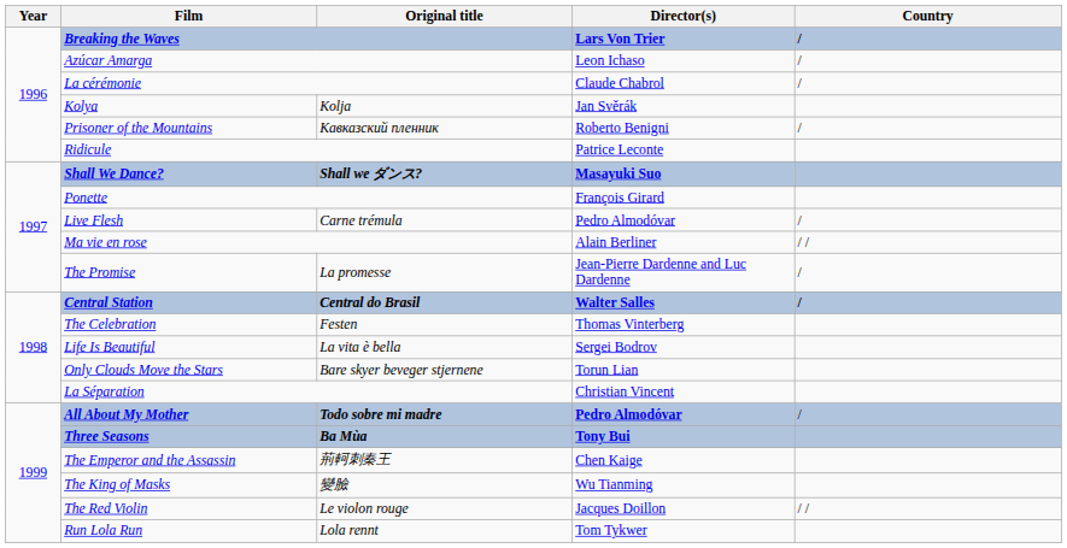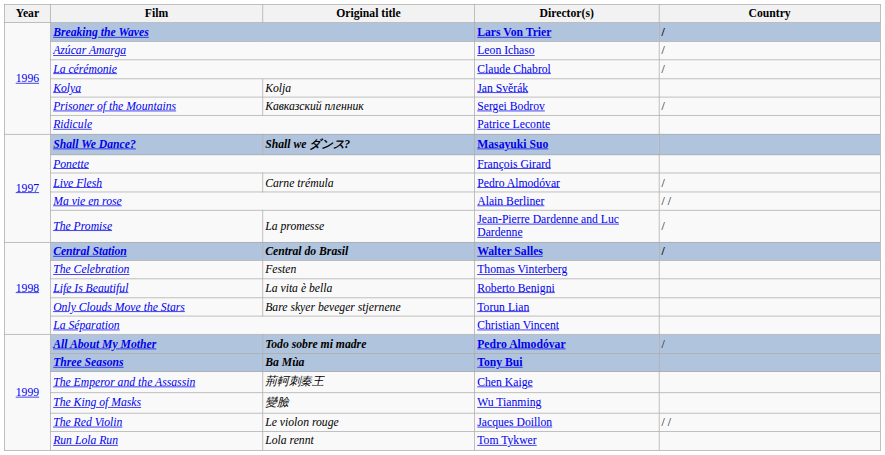 <table class="wikitable" style="width:95%;" cellpadding="5">
 <tr>
 <th style="width:5%;">Year</th>
 <th style="width:23%;">Film</th>
 <th style="width:23%;">Original title</th>
 <th style="width:20%;">Director(s)</th>
 <th style="width:24%;">Country</th>
 </tr>
 <tr>
 <td rowspan="6" style="text-align:center;"><a href='#'>1996</a></td>
 <td colspan=2 style="background:#B0C4DE;"><strong><em><a href='#'>Breaking the Waves</a></em></strong></td>
 <td style="background:#B0C4DE;"><strong><a href='#'>Lars Von Trier</a></strong></td>
 <td style="background:#B0C4DE;"><strong> / </strong></td>
 </tr>
 <tr>
 <td colspan=2><em><a href='#'>Azúcar Amarga</a></em></td>
 <td><a href='#'>Leon Ichaso</a></td>
 <td> / </td>
 </tr>
 <tr>
 <td colspan=2><em><a href='#'>La cérémonie</a></em></td>
 <td><a href='#'>Claude Chabrol</a></td>
 <td> / </td>
 </tr>
 <tr>
 <td><em><a href='#'>Kolya</a></em></td>
 <td><em>Kolja</em></td>
 <td><a href='#'>Jan Svěrák</a></td>
 <td></td>
 </tr>
 <tr>
 <td><em><a href='#'>Prisoner of the Mountains</a></em></td>
 <td><em>Кавказский пленник</em></td>
-<td><a href='#'>Roberto Benigni</a></td>
+<td><a href='#'>Sergei Bodrov</a></td>
 <td> / </td>
 </tr>
 <tr>
 <td colspan=2><em><a href='#'>Ridicule</a></em></td>
 <td><a href='#'>Patrice Leconte</a></td>
 <td></td>
 </tr>
 <tr>
 <td rowspan="5" style="text-align:center;"><a href='#'>1997</a></td>
 <td style="background:#B0C4DE;"><strong><em><a href='#'>Shall We Dance?</a></em></strong></td>
 <td style="background:#B0C4DE;"><strong><em>Shall we ダンス?</em></strong></td>
 <td style="background:#B0C4DE;"><strong><a href='#'>Masayuki Suo</a></strong></td>
 <td style="background:#B0C4DE;"><strong></strong></td>
 </tr>
 <tr>
 <td colspan=2><em><a href='#'>Ponette</a></em></td>
 <td><a href='#'>François Girard</a></td>
 <td></td>
 </tr>
 <tr>
 <td><em><a href='#'>Live Flesh</a></em></td>
 <td><em>Carne trémula</em></td>
 <td><a href='#'>Pedro Almodóvar</a></td>
 <td> / </td>
 </tr>
 <tr>
 <td colspan=2><em><a href='#'>Ma vie en rose</a></em></td>
 <td><a href='#'>Alain Berliner</a></td>
 <td> /  / </td>
 </tr>
 <tr>
 <td><em><a href='#'>The Promise</a></em></td>
 <td><em>La promesse</em></td>
 <td><a href='#'>Jean-Pierre Dardenne and Luc Dardenne</a></td>
 <td> / </td>
 </tr>
 <tr>
 <td rowspan="5" style="text-align:center;"><a href='#'>1998</a></td>
 <td style="background:#B0C4DE;"><strong><em><a href='#'>Central Station</a></em></strong></td>
 <td style="background:#B0C4DE;"><strong><em>Central do Brasil</em></strong></td>
 <td style="background:#B0C4DE;"><strong><a href='#'>Walter Salles</a></strong></td>
 <td style="background:#B0C4DE;"><strong> / </strong></td>
 </tr>
 <tr>
 <td><em><a href='#'>The Celebration</a></em></td>
 <td><em>Festen</em></td>
 <td><a href='#'>Thomas Vinterberg</a></td>
 <td></td>
 </tr>
 <tr>
 <td><em><a href='#'>Life Is Beautiful</a></em></td>
 <td><em>La vita è bella</em></td>
-<td><a href='#'>Sergei Bodrov</a></td>
+<td><a href='#'>Roberto Benigni</a></td>
 <td></td>
 </tr>
 <tr>
 <td><em><a href='#'>Only Clouds Move the Stars</a></em></td>
 <td><em>Bare skyer beveger stjernene</em></td>
 <td><a href='#'>Torun Lian</a></td>
 <td></td>
 </tr>
 <tr>
 <td colspan=2><em><a href='#'>La Séparation</a></em></td>
 <td><a href='#'>Christian Vincent</a></td>
 <td></td>
 </tr>
 <tr>
 <td rowspan="6" style="text-align:center;"><a href='#'>1999</a></td>
 <td style="background:#B0C4DE;"><strong><em><a href='#'>All About My Mother</a></em></strong></td>
 <td style="background:#B0C4DE;"><strong><em>Todo sobre mi madre</em></strong></td>
 <td style="background:#B0C4DE;"><strong><a href='#'>Pedro Almodóvar</a></strong></td>
 <td style="background:#B0C4DE;"> / </td>
 </tr>
 <tr style="background:#B0C4DE;">
 <td><strong><em><a href='#'>Three Seasons</a></em></strong></td>
 <td style="background:#B0C4DE;"><strong><em>Ba Mùa</em></strong></td>
 <td style="background:#B0C4DE;"><strong><a href='#'>Tony Bui</a></strong></td>
 <td style="background:#B0C4DE;"><strong></strong></td>
 </tr>
 <tr>
 <td><em><a href='#'>The Emperor and the Assassin</a></em></td>
 <td><em>荊軻刺秦王</em></td>
 <td><a href='#'>Chen Kaige</a></td>
 <td></td>
 </tr>
 <tr>
 <td><em><a href='#'>The King of Masks</a></em></td>
 <td><em>變臉</em></td>
 <td><a href='#'>Wu Tianming</a></td>
 <td></td>
 </tr>
 <tr>
 <td><em><a href='#'>The Red Violin</a></em></td>
 <td><em>Le violon rouge</em></td>
 <td><a href='#'>Jacques Doillon</a></td>
 <td> /  / </td>
 </tr>
 <tr>
 <td><em><a href='#'>Run Lola Run</a></em></td>
 <td><em>Lola rennt</em></td>
 <td><a href='#'>Tom Tykwer</a></td>
 <td></td>
 </tr>
 </table>
